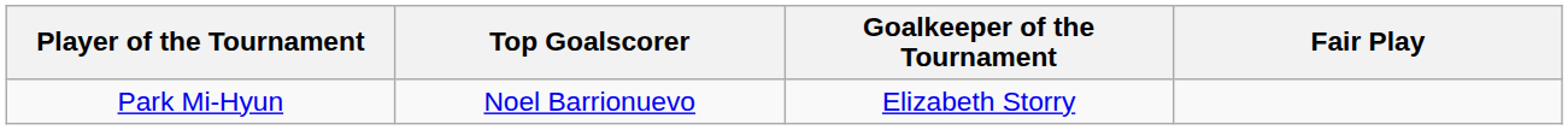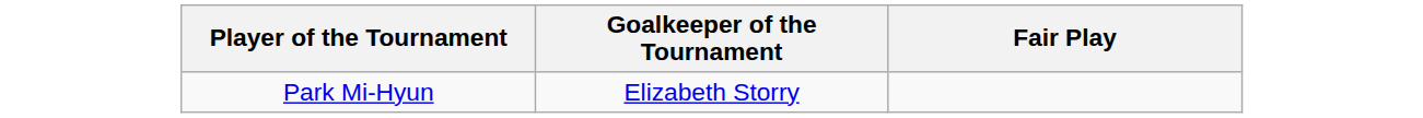 <table class=wikitable style="margin:auto; text-align:center">
 <tr>
 <th style="width: 220px;">Player of the Tournament</th>
-<th style="width: 220px;">Top Goalscorer</th>
 <th style="width: 220px;">Goalkeeper of the Tournament</th>
 <th style="width: 220px;">Fair Play</th>
 </tr>
 <tr>
 <td> <a href='#'>Park Mi-Hyun</a></td>
-<td> <a href='#'>Noel Barrionuevo</a></td>
 <td> <a href='#'>Elizabeth Storry</a></td>
 <td></td>
 </tr>
 </table>
